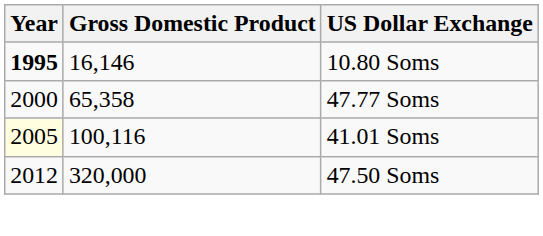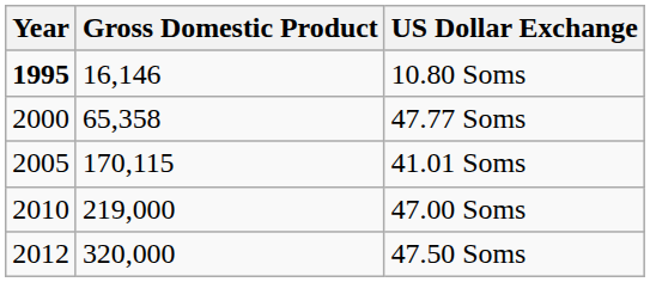 <table class="wikitable">
 <tr>
 <th>Year</th>
 <th>Gross Domestic Product</th>
 <th>US Dollar Exchange</th>
 </tr>
 <tr>
 <td><strong>1995</strong></td>
 <td>16,146</td>
 <td>10.80 Soms</td>
 </tr>
 <tr>
 <td>2000</td>
 <td>65,358</td>
 <td>47.77 Soms</td>
 </tr>
 <tr>
-<td style="background: lightyellow;">2005</td>
-<td>100,116</td>
+<td>2005</td>
+<td>170,115</td>
 <td>41.01 Soms</td>
+</tr>
+<tr>
+<td>2010</td>
+<td>219,000</td>
+<td>47.00 Soms</td>
 </tr>
 <tr>
 <td>2012</td>
 <td>320,000</td>
 <td>47.50 Soms</td>
 </tr>
 </table>
